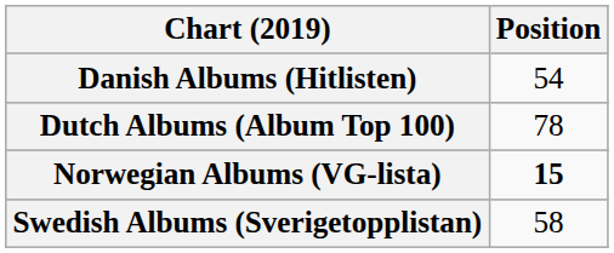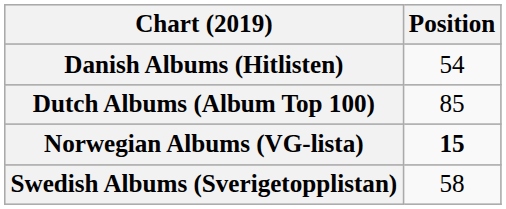 <table class="wikitable sortable plainrowheaders" style="text-align:center">
 <tr>
 <th scope="col">Chart (2019)</th>
 <th scope="col">Position</th>
 </tr>
 <tr>
 <th scope="row">Danish Albums (Hitlisten)</th>
 <td>54</td>
 </tr>
 <tr>
 <th scope="row">Dutch Albums (Album Top 100)</th>
-<td>78</td>
+<td>85</td>
 </tr>
 <tr>
 <th scope="row">Norwegian Albums (VG-lista)</th>
 <td><strong>15</strong></td>
 </tr>
 <tr>
 <th scope="row">Swedish Albums (Sverigetopplistan)</th>
 <td>58</td>
 </tr>
 </table>
